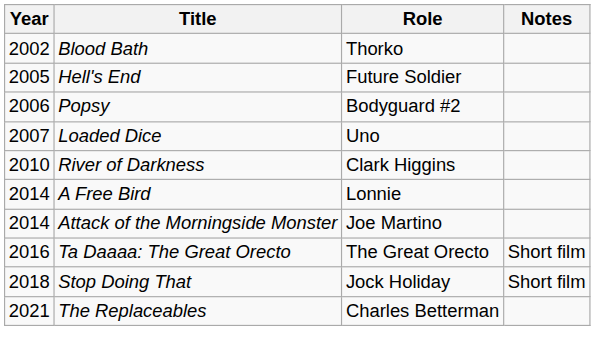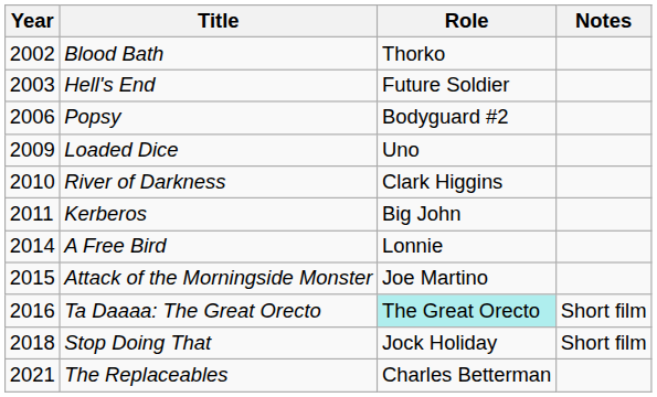 <table class="wikitable">
 <tr>
 <th>Year</th>
 <th>Title</th>
 <th>Role</th>
 <th>Notes</th>
 </tr>
 <tr>
 <td>2002</td>
 <td><em>Blood Bath</em></td>
 <td>Thorko</td>
 <td></td>
 </tr>
 <tr>
-<td>2005</td>
+<td>2003</td>
 <td><em>Hell's End</em></td>
 <td>Future Soldier</td>
 <td></td>
 </tr>
 <tr>
 <td>2006</td>
 <td><em>Popsy</em></td>
 <td>Bodyguard #2</td>
 <td></td>
 </tr>
 <tr>
-<td>2007</td>
+<td>2009</td>
 <td><em>Loaded Dice</em></td>
 <td>Uno</td>
 <td></td>
 </tr>
 <tr>
 <td>2010</td>
 <td><em>River of Darkness</em></td>
 <td>Clark Higgins</td>
 <td></td>
 </tr>
 <tr>
+<td>2011</td>
+<td><em>Kerberos</em></td>
+<td>Big John</td>
+<td></td>
+</tr>
+<tr>
 <td>2014</td>
 <td><em>A Free Bird</em></td>
 <td>Lonnie</td>
 <td></td>
 </tr>
 <tr>
-<td>2014</td>
+<td>2015</td>
 <td><em>Attack of the Morningside Monster</em></td>
 <td>Joe Martino</td>
 <td></td>
 </tr>
 <tr>
 <td>2016</td>
 <td><em>Ta Daaaa: The Great Orecto</em></td>
-<td>The Great Orecto</td>
+<td style="background: paleturquoise;">The Great Orecto</td>
 <td>Short film</td>
 </tr>
 <tr>
 <td>2018</td>
 <td><em>Stop Doing That</em></td>
 <td>Jock Holiday</td>
 <td>Short film</td>
 </tr>
 <tr>
 <td>2021</td>
 <td><em>The Replaceables</em></td>
 <td>Charles Betterman</td>
 <td></td>
 </tr>
 </table>
